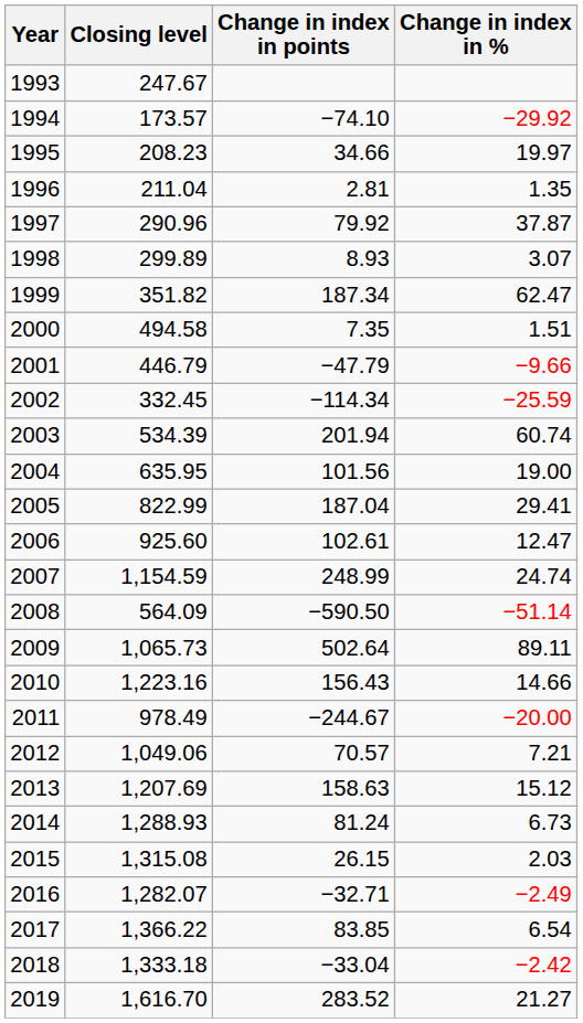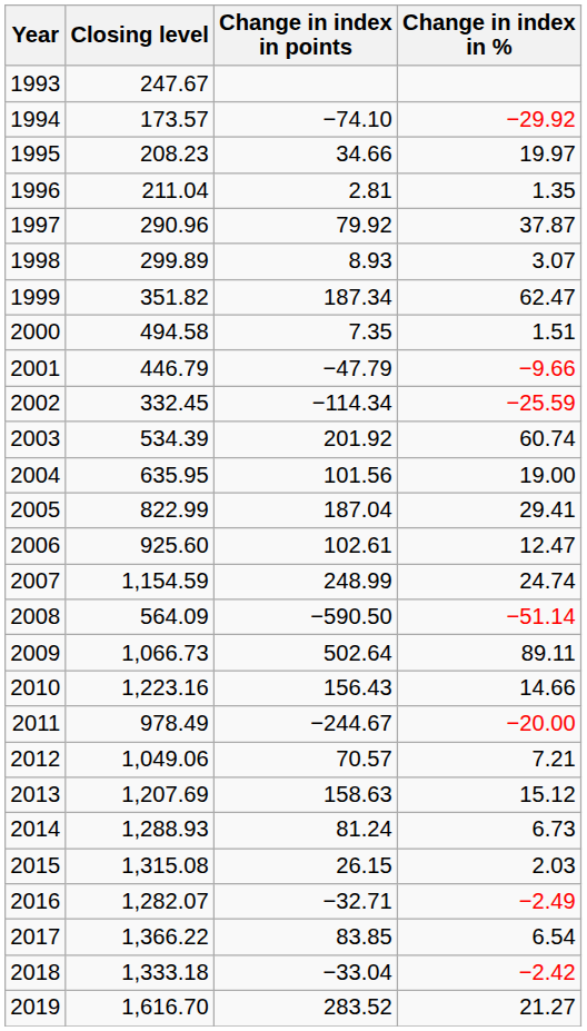 <table class="wikitable sortable" style="text-align:right;">
 <tr>
 <th>Year</th>
 <th>Closing level</th>
 <th>Change in index<br>in points</th>
 <th>Change in index<br>in %</th>
 </tr>
 <tr>
 <td>1993</td>
 <td>247.67</td>
 <td></td>
 <td></td>
 </tr>
 <tr>
 <td>1994</td>
 <td>173.57</td>
 <td>−74.10</td>
 <td style="color:red">−29.92</td>
 </tr>
 <tr>
 <td>1995</td>
 <td>208.23</td>
 <td>34.66</td>
 <td>19.97</td>
 </tr>
 <tr>
 <td>1996</td>
 <td>211.04</td>
 <td>2.81</td>
 <td>1.35</td>
 </tr>
 <tr>
 <td>1997</td>
 <td>290.96</td>
 <td>79.92</td>
 <td>37.87</td>
 </tr>
 <tr>
 <td>1998</td>
 <td>299.89</td>
 <td>8.93</td>
 <td>3.07</td>
 </tr>
 <tr>
 <td>1999</td>
 <td>351.82</td>
 <td>187.34</td>
 <td>62.47</td>
 </tr>
 <tr>
 <td>2000</td>
 <td>494.58</td>
 <td>7.35</td>
 <td>1.51</td>
 </tr>
 <tr>
 <td>2001</td>
 <td>446.79</td>
 <td>−47.79</td>
 <td style="color:red">−9.66</td>
 </tr>
 <tr>
 <td>2002</td>
 <td>332.45</td>
 <td>−114.34</td>
 <td style="color:red">−25.59</td>
 </tr>
 <tr>
 <td>2003</td>
 <td>534.39</td>
-<td>201.94</td>
+<td>201.92</td>
 <td>60.74</td>
 </tr>
 <tr>
 <td>2004</td>
 <td>635.95</td>
 <td>101.56</td>
 <td>19.00</td>
 </tr>
 <tr>
 <td>2005</td>
 <td>822.99</td>
 <td>187.04</td>
 <td>29.41</td>
 </tr>
 <tr>
 <td>2006</td>
 <td>925.60</td>
 <td>102.61</td>
 <td>12.47</td>
 </tr>
 <tr>
 <td>2007</td>
 <td>1,154.59</td>
 <td>248.99</td>
 <td>24.74</td>
 </tr>
 <tr>
 <td>2008</td>
 <td>564.09</td>
 <td>−590.50</td>
 <td style="color:red">−51.14</td>
 </tr>
 <tr>
 <td>2009</td>
-<td>1,065.73</td>
+<td>1,066.73</td>
 <td>502.64</td>
 <td>89.11</td>
 </tr>
 <tr>
 <td>2010</td>
 <td>1,223.16</td>
 <td>156.43</td>
 <td>14.66</td>
 </tr>
 <tr>
 <td>2011</td>
 <td>978.49</td>
 <td>−244.67</td>
 <td style="color:red">−20.00</td>
 </tr>
 <tr>
 <td>2012</td>
 <td>1,049.06</td>
 <td>70.57</td>
 <td>7.21</td>
 </tr>
 <tr>
 <td>2013</td>
 <td>1,207.69</td>
 <td>158.63</td>
 <td>15.12</td>
 </tr>
 <tr>
 <td>2014</td>
 <td>1,288.93</td>
 <td>81.24</td>
 <td>6.73</td>
 </tr>
 <tr>
 <td>2015</td>
 <td>1,315.08</td>
 <td>26.15</td>
 <td>2.03</td>
 </tr>
 <tr>
 <td>2016</td>
 <td>1,282.07</td>
 <td>−32.71</td>
 <td style="color:red">−2.49</td>
 </tr>
 <tr>
 <td>2017</td>
 <td>1,366.22</td>
 <td>83.85</td>
 <td>6.54</td>
 </tr>
 <tr>
 <td>2018</td>
 <td>1,333.18</td>
 <td>−33.04</td>
 <td style="color:red">−2.42</td>
 </tr>
 <tr>
 <td>2019</td>
 <td>1,616.70</td>
 <td>283.52</td>
 <td>21.27</td>
 </tr>
 <tr>
 </tr>
 </table>
